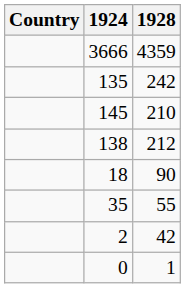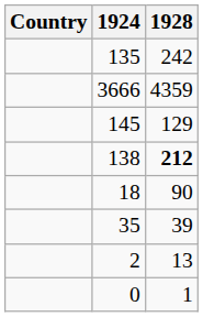 <table class="wikitable">
 <tr>
 <th>Country</th>
 <th>1924</th>
 <th>1928</th>
 </tr>
 <tr>
 <td></td>
+<td style="text-align:right;">135</td>
+<td style="text-align:right;">242</td>
+</tr>
+<tr>
+<td></td>
 <td style="text-align:right;">3666</td>
 <td style="text-align:right;">4359</td>
 </tr>
 <tr>
 <td></td>
-<td style="text-align:right;">135</td>
-<td style="text-align:right;">242</td>
-</tr>
-<tr>
-<td></td>
 <td style="text-align:right;">145</td>
-<td style="text-align:right;">210</td>
+<td style="text-align:right;">129</td>
 </tr>
 <tr>
 <td></td>
 <td style="text-align:right;">138</td>
-<td style="text-align:right;">212</td>
+<td style="text-align:right;"><strong>212</strong></td>
 </tr>
 <tr>
 <td></td>
 <td style="text-align:right;">18</td>
 <td style="text-align:right;">90</td>
 </tr>
 <tr>
 <td></td>
 <td style="text-align:right;">35</td>
-<td style="text-align:right;">55</td>
+<td style="text-align:right;">39</td>
 </tr>
 <tr>
 <td></td>
 <td style="text-align:right;">2</td>
-<td style="text-align:right;">42</td>
+<td style="text-align:right;">13</td>
 </tr>
 <tr>
 <td></td>
 <td style="text-align:right;">0</td>
 <td style="text-align:right;">1</td>
 </tr>
 </table>
